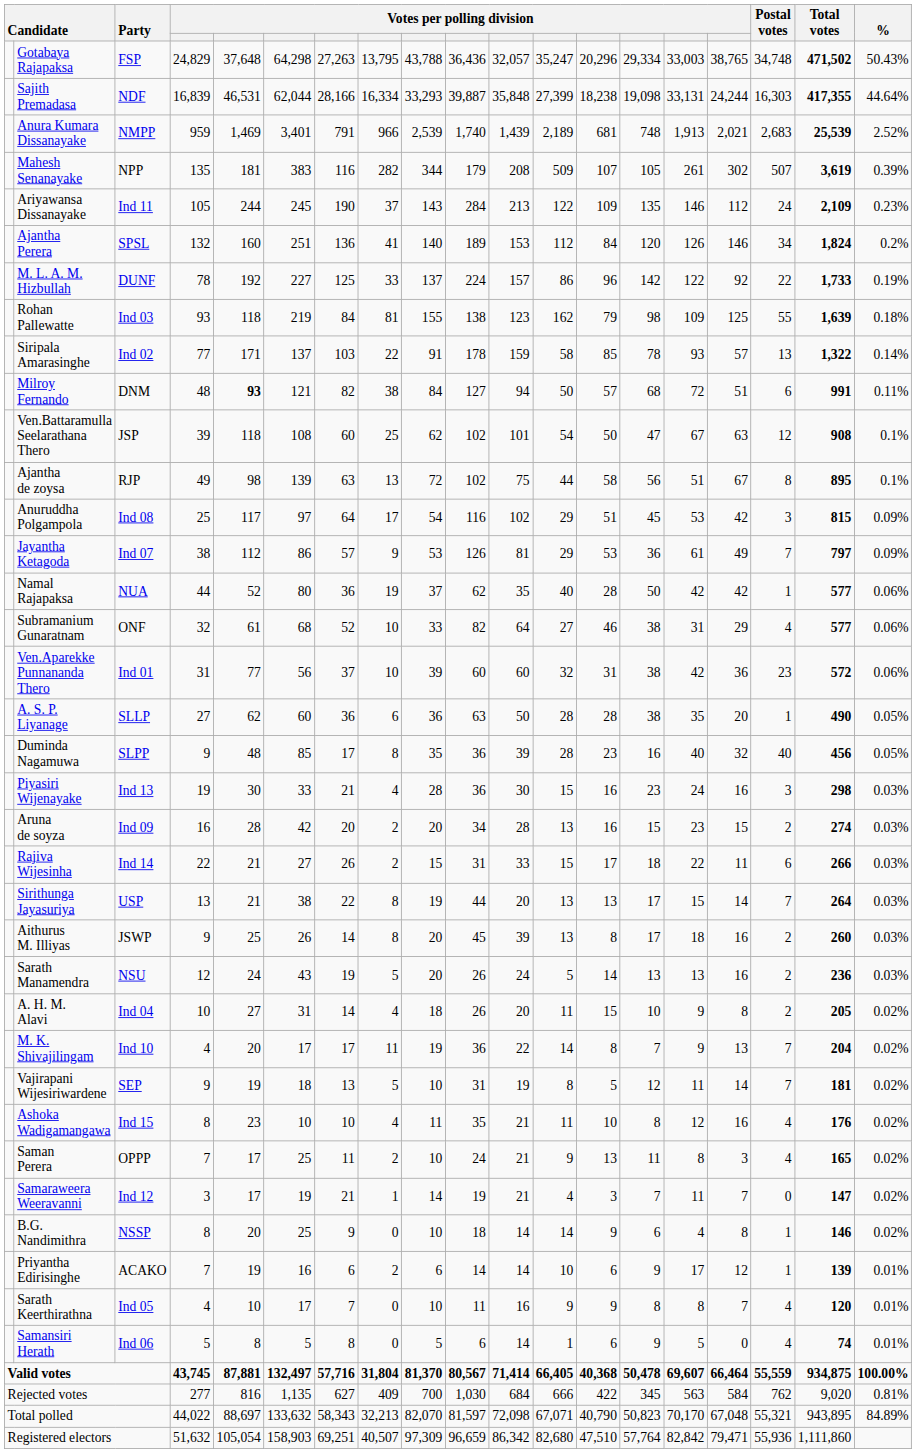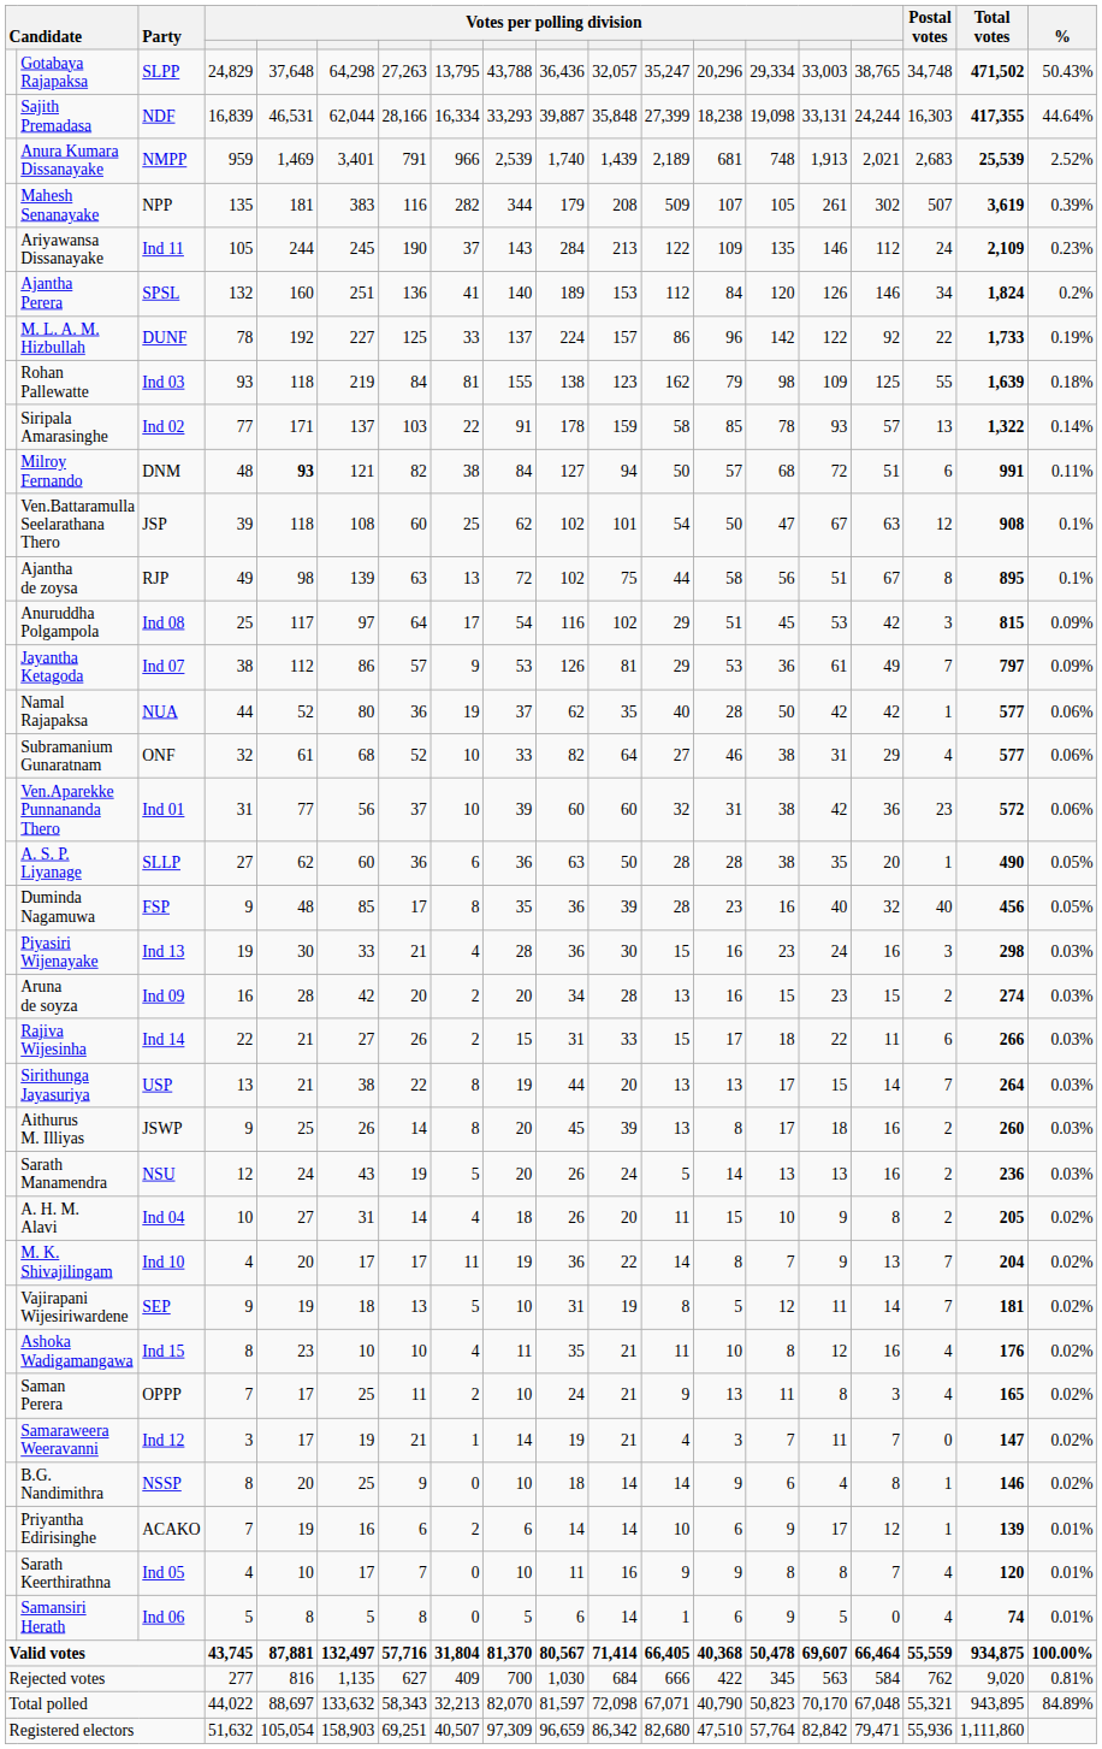 <table class="wikitable" style="text-align:right;">
 <tr>
 <th style="text-align:left; vertical-align:bottom;" rowspan="2" colspan="2">Candidate</th>
 <th rowspan="2" style="vertical-align:bottom; text-align:left; width:40px;">Party</th>
 <th colspan=13>Votes per polling division</th>
 <th rowspan="2" style="vertical-align:bottom; text-align:center; width:50px;">Postal<br>votes</th>
 <th rowspan="2" style="vertical-align:bottom; text-align:center; width:50px;">Total votes</th>
 <th rowspan="2" style="vertical-align:bottom; text-align:center; width:50px;">%</th>
 </tr>
 <tr>
 <th></th>
 <th></th>
 <th></th>
 <th></th>
 <th></th>
 <th></th>
 <th></th>
 <th></th>
 <th></th>
 <th></th>
 <th></th>
 <th></th>
 <th></th>
 </tr>
 <tr>
 <td bgcolor=> </td>
 <td align=left><a href='#'>Gotabaya<br>Rajapaksa</a></td>
-<td align=left><a href='#'>FSP</a></td>
+<td align=left><a href='#'>SLPP</a></td>
 <td>24,829</td>
 <td>37,648</td>
 <td>64,298</td>
 <td>27,263</td>
 <td>13,795</td>
 <td>43,788</td>
 <td>36,436</td>
 <td>32,057</td>
 <td>35,247</td>
 <td>20,296</td>
 <td>29,334</td>
 <td>33,003</td>
 <td>38,765</td>
 <td>34,748</td>
 <td><strong>471,502</strong></td>
 <td>50.43%</td>
 </tr>
 <tr>
 <td bgcolor=> </td>
 <td align=left><a href='#'>Sajith<br>Premadasa</a></td>
 <td align=left><a href='#'>NDF</a></td>
 <td>16,839</td>
 <td>46,531</td>
 <td>62,044</td>
 <td>28,166</td>
 <td>16,334</td>
 <td>33,293</td>
 <td>39,887</td>
 <td>35,848</td>
 <td>27,399</td>
 <td>18,238</td>
 <td>19,098</td>
 <td>33,131</td>
 <td>24,244</td>
 <td>16,303</td>
 <td><strong>417,355</strong></td>
 <td>44.64%</td>
 </tr>
 <tr>
 <td bgcolor=> </td>
 <td align=left><a href='#'>Anura Kumara<br>Dissanayake</a></td>
 <td align=left><a href='#'>NMPP</a></td>
 <td>959</td>
 <td>1,469</td>
 <td>3,401</td>
 <td>791</td>
 <td>966</td>
 <td>2,539</td>
 <td>1,740</td>
 <td>1,439</td>
 <td>2,189</td>
 <td>681</td>
 <td>748</td>
 <td>1,913</td>
 <td>2,021</td>
 <td>2,683</td>
 <td><strong>25,539</strong></td>
 <td>2.52%</td>
 </tr>
 <tr>
 <td bgcolor=> </td>
 <td align=left><a href='#'>Mahesh<br>Senanayake</a></td>
 <td align=left>NPP</td>
 <td>135</td>
 <td>181</td>
 <td>383</td>
 <td>116</td>
 <td>282</td>
 <td>344</td>
 <td>179</td>
 <td>208</td>
 <td>509</td>
 <td>107</td>
 <td>105</td>
 <td>261</td>
 <td>302</td>
 <td>507</td>
 <td><strong>3,619</strong></td>
 <td>0.39%</td>
 </tr>
 <tr>
 <td bgcolor=> </td>
 <td align=left>Ariyawansa<br>Dissanayake</td>
 <td align=left><a href='#'>Ind 11</a></td>
 <td>105</td>
 <td>244</td>
 <td>245</td>
 <td>190</td>
 <td>37</td>
 <td>143</td>
 <td>284</td>
 <td>213</td>
 <td>122</td>
 <td>109</td>
 <td>135</td>
 <td>146</td>
 <td>112</td>
 <td>24</td>
 <td><strong>2,109</strong></td>
 <td>0.23%</td>
 </tr>
 <tr>
 <td bgcolor=> </td>
 <td align=left><a href='#'>Ajantha<br>Perera</a></td>
 <td align=left><a href='#'>SPSL</a></td>
 <td>132</td>
 <td>160</td>
 <td>251</td>
 <td>136</td>
 <td>41</td>
 <td>140</td>
 <td>189</td>
 <td>153</td>
 <td>112</td>
 <td>84</td>
 <td>120</td>
 <td>126</td>
 <td>146</td>
 <td>34</td>
 <td><strong>1,824</strong></td>
 <td>0.2%</td>
 </tr>
 <tr>
 <td bgcolor=> </td>
 <td align=left><a href='#'>M. L. A. M.<br>Hizbullah</a></td>
 <td align=left><a href='#'>DUNF</a></td>
 <td>78</td>
 <td>192</td>
 <td>227</td>
 <td>125</td>
 <td>33</td>
 <td>137</td>
 <td>224</td>
 <td>157</td>
 <td>86</td>
 <td>96</td>
 <td>142</td>
 <td>122</td>
 <td>92</td>
 <td>22</td>
 <td><strong>1,733</strong></td>
 <td>0.19%</td>
 </tr>
 <tr>
 <td bgcolor=> </td>
 <td align=left>Rohan<br>Pallewatte</td>
 <td align=left><a href='#'>Ind 03</a></td>
 <td>93</td>
 <td>118</td>
 <td>219</td>
 <td>84</td>
 <td>81</td>
 <td>155</td>
 <td>138</td>
 <td>123</td>
 <td>162</td>
 <td>79</td>
 <td>98</td>
 <td>109</td>
 <td>125</td>
 <td>55</td>
 <td><strong>1,639</strong></td>
 <td>0.18%</td>
 </tr>
 <tr>
 <td bgcolor=> </td>
 <td align=left>Siripala<br>Amarasinghe</td>
 <td align=left><a href='#'>Ind 02</a></td>
 <td>77</td>
 <td>171</td>
 <td>137</td>
 <td>103</td>
 <td>22</td>
 <td>91</td>
 <td>178</td>
 <td>159</td>
 <td>58</td>
 <td>85</td>
 <td>78</td>
 <td>93</td>
 <td>57</td>
 <td>13</td>
 <td><strong>1,322</strong></td>
 <td>0.14%</td>
 </tr>
 <tr>
 <td bgcolor=> </td>
 <td align=left><a href='#'>Milroy<br>Fernando</a></td>
 <td align=left>DNM</td>
 <td>48</td>
 <td><strong>93</strong></td>
 <td>121</td>
 <td>82</td>
 <td>38</td>
 <td>84</td>
 <td>127</td>
 <td>94</td>
 <td>50</td>
 <td>57</td>
 <td>68</td>
 <td>72</td>
 <td>51</td>
 <td>6</td>
 <td><strong>991</strong></td>
 <td>0.11%</td>
 </tr>
 <tr>
 <td bgcolor=> </td>
 <td align=left>Ven.Battaramulla<br>Seelarathana Thero</td>
 <td align=left>JSP</td>
 <td>39</td>
 <td>118</td>
 <td>108</td>
 <td>60</td>
 <td>25</td>
 <td>62</td>
 <td>102</td>
 <td>101</td>
 <td>54</td>
 <td>50</td>
 <td>47</td>
 <td>67</td>
 <td>63</td>
 <td>12</td>
 <td><strong>908</strong></td>
 <td>0.1%</td>
 </tr>
 <tr>
 <td bgcolor=> </td>
 <td align=left>Ajantha<br>de zoysa</td>
 <td align=left>RJP</td>
 <td>49</td>
 <td>98</td>
 <td>139</td>
 <td>63</td>
 <td>13</td>
 <td>72</td>
 <td>102</td>
 <td>75</td>
 <td>44</td>
 <td>58</td>
 <td>56</td>
 <td>51</td>
 <td>67</td>
 <td>8</td>
 <td><strong>895</strong></td>
 <td>0.1%</td>
 </tr>
 <tr>
 <td bgcolor=> </td>
 <td align=left>Anuruddha<br>Polgampola</td>
 <td align=left><a href='#'>Ind 08</a></td>
 <td>25</td>
 <td>117</td>
 <td>97</td>
 <td>64</td>
 <td>17</td>
 <td>54</td>
 <td>116</td>
 <td>102</td>
 <td>29</td>
 <td>51</td>
 <td>45</td>
 <td>53</td>
 <td>42</td>
 <td>3</td>
 <td><strong>815</strong></td>
 <td>0.09%</td>
 </tr>
 <tr>
 <td bgcolor=> </td>
 <td align=left><a href='#'>Jayantha<br>Ketagoda</a></td>
 <td align=left><a href='#'>Ind 07</a></td>
 <td>38</td>
 <td>112</td>
 <td>86</td>
 <td>57</td>
 <td>9</td>
 <td>53</td>
 <td>126</td>
 <td>81</td>
 <td>29</td>
 <td>53</td>
 <td>36</td>
 <td>61</td>
 <td>49</td>
 <td>7</td>
 <td><strong>797</strong></td>
 <td>0.09%</td>
 </tr>
 <tr>
 <td bgcolor=> </td>
 <td align=left>Namal<br>Rajapaksa</td>
 <td align=left><a href='#'>NUA</a></td>
 <td>44</td>
 <td>52</td>
 <td>80</td>
 <td>36</td>
 <td>19</td>
 <td>37</td>
 <td>62</td>
 <td>35</td>
 <td>40</td>
 <td>28</td>
 <td>50</td>
 <td>42</td>
 <td>42</td>
 <td>1</td>
 <td><strong>577</strong></td>
 <td>0.06%</td>
 </tr>
 <tr>
 <td bgcolor=> </td>
 <td align=left>Subramanium<br>Gunaratnam</td>
 <td align=left>ONF</td>
 <td>32</td>
 <td>61</td>
 <td>68</td>
 <td>52</td>
 <td>10</td>
 <td>33</td>
 <td>82</td>
 <td>64</td>
 <td>27</td>
 <td>46</td>
 <td>38</td>
 <td>31</td>
 <td>29</td>
 <td>4</td>
 <td><strong>577</strong></td>
 <td>0.06%</td>
 </tr>
 <tr>
 <td bgcolor=> </td>
 <td align=left><a href='#'>Ven.Aparekke<br>Punnananda Thero</a></td>
 <td align=left><a href='#'>Ind 01</a></td>
 <td>31</td>
 <td>77</td>
 <td>56</td>
 <td>37</td>
 <td>10</td>
 <td>39</td>
 <td>60</td>
 <td>60</td>
 <td>32</td>
 <td>31</td>
 <td>38</td>
 <td>42</td>
 <td>36</td>
 <td>23</td>
 <td><strong>572</strong></td>
 <td>0.06%</td>
 </tr>
 <tr>
 <td bgcolor=> </td>
 <td align=left><a href='#'>A. S. P.<br>Liyanage</a></td>
 <td align=left><a href='#'>SLLP</a></td>
 <td>27</td>
 <td>62</td>
 <td>60</td>
 <td>36</td>
 <td>6</td>
 <td>36</td>
 <td>63</td>
 <td>50</td>
 <td>28</td>
 <td>28</td>
 <td>38</td>
 <td>35</td>
 <td>20</td>
 <td>1</td>
 <td><strong>490</strong></td>
 <td>0.05%</td>
 </tr>
 <tr>
 <td bgcolor=> </td>
 <td align=left>Duminda<br>Nagamuwa</td>
-<td align=left><a href='#'>SLPP</a></td>
+<td align=left><a href='#'>FSP</a></td>
 <td>9</td>
 <td>48</td>
 <td>85</td>
 <td>17</td>
 <td>8</td>
 <td>35</td>
 <td>36</td>
 <td>39</td>
 <td>28</td>
 <td>23</td>
 <td>16</td>
 <td>40</td>
 <td>32</td>
 <td>40</td>
 <td><strong>456</strong></td>
 <td>0.05%</td>
 </tr>
 <tr>
 <td bgcolor=> </td>
 <td align=left><a href='#'>Piyasiri<br>Wijenayake</a></td>
 <td align=left><a href='#'>Ind 13</a></td>
 <td>19</td>
 <td>30</td>
 <td>33</td>
 <td>21</td>
 <td>4</td>
 <td>28</td>
 <td>36</td>
 <td>30</td>
 <td>15</td>
 <td>16</td>
 <td>23</td>
 <td>24</td>
 <td>16</td>
 <td>3</td>
 <td><strong>298</strong></td>
 <td>0.03%</td>
 </tr>
 <tr>
 <td bgcolor=> </td>
 <td align=left>Aruna<br>de soyza</td>
 <td align=left><a href='#'>Ind 09</a></td>
 <td>16</td>
 <td>28</td>
 <td>42</td>
 <td>20</td>
 <td>2</td>
 <td>20</td>
 <td>34</td>
 <td>28</td>
 <td>13</td>
 <td>16</td>
 <td>15</td>
 <td>23</td>
 <td>15</td>
 <td>2</td>
 <td><strong>274</strong></td>
 <td>0.03%</td>
 </tr>
 <tr>
 <td bgcolor=> </td>
 <td align=left><a href='#'>Rajiva<br>Wijesinha</a></td>
 <td align=left><a href='#'>Ind 14</a></td>
 <td>22</td>
 <td>21</td>
 <td>27</td>
 <td>26</td>
 <td>2</td>
 <td>15</td>
 <td>31</td>
 <td>33</td>
 <td>15</td>
 <td>17</td>
 <td>18</td>
 <td>22</td>
 <td>11</td>
 <td>6</td>
 <td><strong>266</strong></td>
 <td>0.03%</td>
 </tr>
 <tr>
 <td bgcolor=> </td>
 <td align=left><a href='#'>Sirithunga<br>Jayasuriya</a></td>
 <td align=left><a href='#'>USP</a></td>
 <td>13</td>
 <td>21</td>
 <td>38</td>
 <td>22</td>
 <td>8</td>
 <td>19</td>
 <td>44</td>
 <td>20</td>
 <td>13</td>
 <td>13</td>
 <td>17</td>
 <td>15</td>
 <td>14</td>
 <td>7</td>
 <td><strong>264</strong></td>
 <td>0.03%</td>
 </tr>
 <tr>
 <td bgcolor=> </td>
 <td align=left>Aithurus<br>M. Illiyas</td>
 <td align=left>JSWP</td>
 <td>9</td>
 <td>25</td>
 <td>26</td>
 <td>14</td>
 <td>8</td>
 <td>20</td>
 <td>45</td>
 <td>39</td>
 <td>13</td>
 <td>8</td>
 <td>17</td>
 <td>18</td>
 <td>16</td>
 <td>2</td>
 <td><strong>260</strong></td>
 <td>0.03%</td>
 </tr>
 <tr>
 <td bgcolor=> </td>
 <td align=left>Sarath<br>Manamendra</td>
 <td align=left><a href='#'>NSU</a></td>
 <td>12</td>
 <td>24</td>
 <td>43</td>
 <td>19</td>
 <td>5</td>
 <td>20</td>
 <td>26</td>
 <td>24</td>
 <td>5</td>
 <td>14</td>
 <td>13</td>
 <td>13</td>
 <td>16</td>
 <td>2</td>
 <td><strong>236</strong></td>
 <td>0.03%</td>
 </tr>
 <tr>
 <td bgcolor=> </td>
 <td align=left>A. H. M.<br>Alavi</td>
 <td align=left><a href='#'>Ind 04</a></td>
 <td>10</td>
 <td>27</td>
 <td>31</td>
 <td>14</td>
 <td>4</td>
 <td>18</td>
 <td>26</td>
 <td>20</td>
 <td>11</td>
 <td>15</td>
 <td>10</td>
 <td>9</td>
 <td>8</td>
 <td>2</td>
 <td><strong>205</strong></td>
 <td>0.02%</td>
 </tr>
 <tr>
 <td bgcolor=> </td>
 <td align=left><a href='#'>M. K.<br>Shivajilingam</a></td>
 <td align=left><a href='#'>Ind 10</a></td>
 <td>4</td>
 <td>20</td>
 <td>17</td>
 <td>17</td>
 <td>11</td>
 <td>19</td>
 <td>36</td>
 <td>22</td>
 <td>14</td>
 <td>8</td>
 <td>7</td>
 <td>9</td>
 <td>13</td>
 <td>7</td>
 <td><strong>204</strong></td>
 <td>0.02%</td>
 </tr>
 <tr>
 <td bgcolor=> </td>
 <td align=left>Vajirapani<br>Wijesiriwardene</td>
 <td align=left><a href='#'>SEP</a></td>
 <td>9</td>
 <td>19</td>
 <td>18</td>
 <td>13</td>
 <td>5</td>
 <td>10</td>
 <td>31</td>
 <td>19</td>
 <td>8</td>
 <td>5</td>
 <td>12</td>
 <td>11</td>
 <td>14</td>
 <td>7</td>
 <td><strong>181</strong></td>
 <td>0.02%</td>
 </tr>
 <tr>
 <td bgcolor=> </td>
 <td align=left><a href='#'>Ashoka<br>Wadigamangawa</a></td>
 <td align=left><a href='#'>Ind 15</a></td>
 <td>8</td>
 <td>23</td>
 <td>10</td>
 <td>10</td>
 <td>4</td>
 <td>11</td>
 <td>35</td>
 <td>21</td>
 <td>11</td>
 <td>10</td>
 <td>8</td>
 <td>12</td>
 <td>16</td>
 <td>4</td>
 <td><strong>176</strong></td>
 <td>0.02%</td>
 </tr>
 <tr>
 <td bgcolor=> </td>
 <td align=left>Saman<br>Perera</td>
 <td align=left>OPPP</td>
 <td>7</td>
 <td>17</td>
 <td>25</td>
 <td>11</td>
 <td>2</td>
 <td>10</td>
 <td>24</td>
 <td>21</td>
 <td>9</td>
 <td>13</td>
 <td>11</td>
 <td>8</td>
 <td>3</td>
 <td>4</td>
 <td><strong>165</strong></td>
 <td>0.02%</td>
 </tr>
 <tr>
 <td bgcolor=> </td>
 <td align=left><a href='#'>Samaraweera<br>Weeravanni</a></td>
 <td align=left><a href='#'>Ind 12</a></td>
 <td>3</td>
 <td>17</td>
 <td>19</td>
 <td>21</td>
 <td>1</td>
 <td>14</td>
 <td>19</td>
 <td>21</td>
 <td>4</td>
 <td>3</td>
 <td>7</td>
 <td>11</td>
 <td>7</td>
 <td>0</td>
 <td><strong>147</strong></td>
 <td>0.02%</td>
 </tr>
 <tr>
 <td bgcolor=> </td>
 <td align=left>B.G.<br>Nandimithra</td>
 <td align=left><a href='#'>NSSP</a></td>
 <td>8</td>
 <td>20</td>
 <td>25</td>
 <td>9</td>
 <td>0</td>
 <td>10</td>
 <td>18</td>
 <td>14</td>
 <td>14</td>
 <td>9</td>
 <td>6</td>
 <td>4</td>
 <td>8</td>
 <td>1</td>
 <td><strong>146</strong></td>
 <td>0.02%</td>
 </tr>
 <tr>
 <td bgcolor=> </td>
 <td align=left>Priyantha<br>Edirisinghe</td>
 <td align=left>ACAKO</td>
 <td>7</td>
 <td>19</td>
 <td>16</td>
 <td>6</td>
 <td>2</td>
 <td>6</td>
 <td>14</td>
 <td>14</td>
 <td>10</td>
 <td>6</td>
 <td>9</td>
 <td>17</td>
 <td>12</td>
 <td>1</td>
 <td><strong>139</strong></td>
 <td>0.01%</td>
 </tr>
 <tr>
 <td bgcolor=> </td>
 <td align=left>Sarath<br>Keerthirathna</td>
 <td align=left><a href='#'>Ind 05</a></td>
 <td>4</td>
 <td>10</td>
 <td>17</td>
 <td>7</td>
 <td>0</td>
 <td>10</td>
 <td>11</td>
 <td>16</td>
 <td>9</td>
 <td>9</td>
 <td>8</td>
 <td>8</td>
 <td>7</td>
 <td>4</td>
 <td><strong>120</strong></td>
 <td>0.01%</td>
 </tr>
 <tr>
 <td bgcolor=> </td>
 <td align=left><a href='#'>Samansiri<br>Herath</a></td>
 <td align=left><a href='#'>Ind 06</a></td>
 <td>5</td>
 <td>8</td>
 <td>5</td>
 <td>8</td>
 <td>0</td>
 <td>5</td>
 <td>6</td>
 <td>14</td>
 <td>1</td>
 <td>6</td>
 <td>9</td>
 <td>5</td>
 <td>0</td>
 <td>4</td>
 <td><strong>74</strong></td>
 <td>0.01%</td>
 </tr>
 <tr style="font-weight:bold">
 <td style="text-align:left;" colspan="3">Valid votes</td>
 <td>43,745</td>
 <td>87,881</td>
 <td>132,497</td>
 <td>57,716</td>
 <td>31,804</td>
 <td>81,370</td>
 <td>80,567</td>
 <td>71,414</td>
 <td>66,405</td>
 <td>40,368</td>
 <td>50,478</td>
 <td>69,607</td>
 <td>66,464</td>
 <td>55,559</td>
 <td>934,875</td>
 <td>100.00%</td>
 </tr>
 <tr>
 <td style="text-align:left;" colspan="3">Rejected votes</td>
 <td>277</td>
 <td>816</td>
 <td>1,135</td>
 <td>627</td>
 <td>409</td>
 <td>700</td>
 <td>1,030</td>
 <td>684</td>
 <td>666</td>
 <td>422</td>
 <td>345</td>
 <td>563</td>
 <td>584</td>
 <td>762</td>
 <td>9,020</td>
 <td>0.81%</td>
 </tr>
 <tr>
 <td style="text-align:left;" colspan="3">Total polled</td>
 <td>44,022</td>
 <td>88,697</td>
 <td>133,632</td>
 <td>58,343</td>
 <td>32,213</td>
 <td>82,070</td>
 <td>81,597</td>
 <td>72,098</td>
 <td>67,071</td>
 <td>40,790</td>
 <td>50,823</td>
 <td>70,170</td>
 <td>67,048</td>
 <td>55,321</td>
 <td>943,895</td>
 <td>84.89%</td>
 </tr>
 <tr>
 <td style="text-align:left;" colspan="3">Registered electors</td>
 <td>51,632</td>
 <td>105,054</td>
 <td>158,903</td>
 <td>69,251</td>
 <td>40,507</td>
 <td>97,309</td>
 <td>96,659</td>
 <td>86,342</td>
 <td>82,680</td>
 <td>47,510</td>
 <td>57,764</td>
 <td>82,842</td>
 <td>79,471</td>
 <td>55,936</td>
 <td>1,111,860</td>
 <td></td>
 </tr>
 </table>
